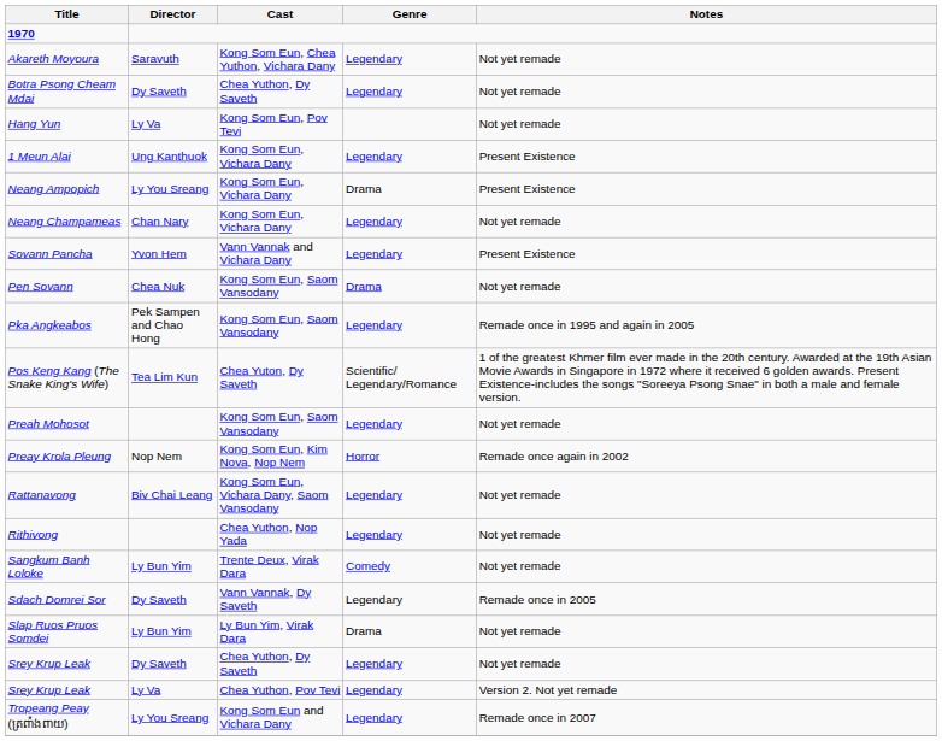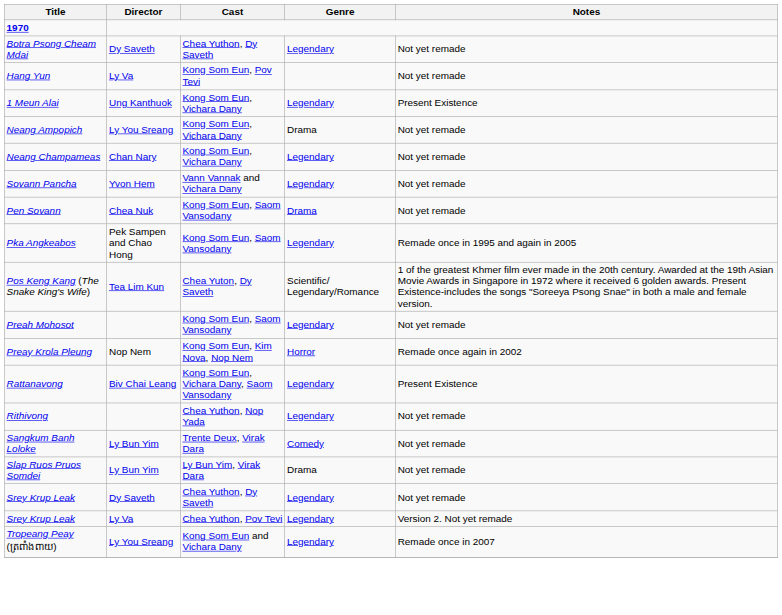 <table class="wikitable">
 <tr>
 <th>Title</th>
 <th>Director</th>
 <th>Cast</th>
 <th>Genre</th>
 <th>Notes</th>
 </tr>
 <tr>
 <td><strong><a href='#'>1970</a></strong></td>
-</tr>
-<tr>
-<td><em><a href='#'>Akareth Moyoura</a></em></td>
-<td><a href='#'>Saravuth</a></td>
-<td><a href='#'>Kong Som Eun</a>, <a href='#'>Chea Yuthon</a>, <a href='#'>Vichara Dany</a></td>
-<td><a href='#'>Legendary</a></td>
-<td>Not yet remade</td>
 </tr>
 <tr>
 <td><em><a href='#'>Botra Psong Cheam Mdai</a></em></td>
 <td><a href='#'>Dy Saveth</a></td>
 <td><a href='#'>Chea Yuthon</a>, <a href='#'>Dy Saveth</a></td>
 <td><a href='#'>Legendary</a></td>
 <td>Not yet remade</td>
 </tr>
 <tr>
 <td><em><a href='#'>Hang Yun</a></em></td>
 <td><a href='#'>Ly Va</a></td>
 <td><a href='#'>Kong Som Eun</a>, <a href='#'>Pov Tevi</a></td>
 <td></td>
 <td>Not yet remade</td>
 </tr>
 <tr>
 <td><em><a href='#'>1 Meun Alai</a></em></td>
 <td><a href='#'>Ung Kanthuok</a></td>
 <td><a href='#'>Kong Som Eun</a>, <a href='#'>Vichara Dany</a></td>
 <td><a href='#'>Legendary</a></td>
 <td>Present Existence</td>
 </tr>
 <tr>
 <td><em><a href='#'>Neang Ampopich</a></em></td>
 <td><a href='#'>Ly You Sreang</a></td>
 <td><a href='#'>Kong Som Eun</a>, <a href='#'>Vichara Dany</a></td>
 <td>Drama</td>
-<td>Present Existence</td>
+<td>Not yet remade</td>
 </tr>
 <tr>
 <td><em><a href='#'>Neang Champameas</a></em></td>
 <td><a href='#'>Chan Nary</a></td>
 <td><a href='#'>Kong Som Eun</a>, <a href='#'>Vichara Dany</a></td>
 <td><a href='#'>Legendary</a></td>
 <td>Not yet remade</td>
 </tr>
 <tr>
 <td><em><a href='#'>Sovann Pancha</a></em></td>
 <td><a href='#'>Yvon Hem</a></td>
 <td><a href='#'>Vann Vannak</a> and <a href='#'>Vichara Dany</a></td>
 <td><a href='#'>Legendary</a></td>
-<td>Present Existence</td>
+<td>Not yet remade</td>
 </tr>
 <tr>
 <td><em><a href='#'>Pen Sovann</a></em></td>
 <td><a href='#'>Chea Nuk</a></td>
 <td><a href='#'>Kong Som Eun</a>, <a href='#'>Saom Vansodany</a></td>
 <td><a href='#'>Drama</a></td>
 <td>Not yet remade</td>
 </tr>
 <tr>
 <td><em><a href='#'>Pka Angkeabos</a></em></td>
 <td>Pek Sampen and Chao Hong</td>
 <td><a href='#'>Kong Som Eun</a>, <a href='#'>Saom Vansodany</a></td>
 <td><a href='#'>Legendary</a></td>
 <td>Remade once in 1995 and again in 2005</td>
 </tr>
 <tr>
 <td><em><a href='#'>Pos Keng Kang</a></em> (<em>The Snake King's Wife</em>)</td>
 <td><a href='#'>Tea Lim Kun</a></td>
 <td><a href='#'>Chea Yuton</a>, <a href='#'>Dy Saveth</a></td>
 <td>Scientific/ Legendary/Romance</td>
 <td>1 of the greatest Khmer film ever made in the 20th century.  Awarded at the 19th Asian Movie Awards in Singapore in 1972 where it received 6 golden awards.  Present Existence-includes the songs "Soreeya Psong Snae" in both a male and female version.</td>
 </tr>
 <tr>
 <td><em><a href='#'>Preah Mohosot</a></em></td>
 <td></td>
 <td><a href='#'>Kong Som Eun</a>, <a href='#'>Saom Vansodany</a></td>
 <td><a href='#'>Legendary</a></td>
 <td>Not yet remade</td>
 </tr>
 <tr>
 <td><em><a href='#'>Preay Krola Pleung</a></em></td>
 <td>Nop Nem</td>
 <td><a href='#'>Kong Som Eun</a>, <a href='#'>Kim Nova</a>, <a href='#'>Nop Nem</a></td>
 <td><a href='#'>Horror</a></td>
 <td>Remade once again in 2002</td>
 </tr>
 <tr>
 <td><em><a href='#'>Rattanavong</a></em></td>
 <td><a href='#'>Biv Chai Leang</a></td>
 <td><a href='#'>Kong Som Eun</a>, <a href='#'>Vichara Dany</a>, <a href='#'>Saom Vansodany</a></td>
 <td><a href='#'>Legendary</a></td>
-<td>Not yet remade</td>
+<td>Present Existence</td>
 </tr>
 <tr>
 <td><em><a href='#'>Rithivong</a></em></td>
 <td></td>
 <td><a href='#'>Chea Yuthon</a>, <a href='#'>Nop Yada</a></td>
 <td><a href='#'>Legendary</a></td>
 <td>Not yet remade</td>
 </tr>
 <tr>
 <td><em><a href='#'>Sangkum Banh Loloke</a></em></td>
 <td><a href='#'>Ly Bun Yim</a></td>
 <td><a href='#'>Trente Deux</a>, <a href='#'>Virak Dara</a></td>
 <td><a href='#'>Comedy</a></td>
 <td>Not yet remade</td>
-</tr>
-<tr>
-<td><em><a href='#'>Sdach Domrei Sor</a></em></td>
-<td><a href='#'>Dy Saveth</a></td>
-<td><a href='#'>Vann Vannak</a>, <a href='#'>Dy Saveth</a></td>
-<td>Legendary</td>
-<td>Remade once in 2005</td>
 </tr>
 <tr>
 <td><em><a href='#'>Slap Ruos Pruos Somdei</a></em></td>
 <td><a href='#'>Ly Bun Yim</a></td>
 <td><a href='#'>Ly Bun Yim</a>, <a href='#'>Virak Dara</a></td>
 <td>Drama</td>
 <td>Not yet remade</td>
 </tr>
 <tr>
 <td><em><a href='#'>Srey Krup Leak</a></em></td>
 <td><a href='#'>Dy Saveth</a></td>
 <td><a href='#'>Chea Yuthon</a>, <a href='#'>Dy Saveth</a></td>
 <td><a href='#'>Legendary</a></td>
 <td>Not yet remade</td>
 </tr>
 <tr>
 <td><em><a href='#'>Srey Krup Leak</a></em></td>
 <td><a href='#'>Ly Va</a></td>
 <td><a href='#'>Chea Yuthon</a>, <a href='#'>Pov Tevi</a></td>
 <td><a href='#'>Legendary</a></td>
 <td>Version 2. Not yet remade</td>
 </tr>
 <tr>
 <td><em><a href='#'>Tropeang Peay</a></em> (ត្រពាំងពាយ)</td>
 <td><a href='#'>Ly You Sreang</a></td>
 <td><a href='#'>Kong Som Eun</a> and <a href='#'>Vichara Dany</a></td>
 <td><a href='#'>Legendary</a></td>
 <td>Remade once in 2007</td>
 </tr>
 <tr>
 </tr>
 </table>
